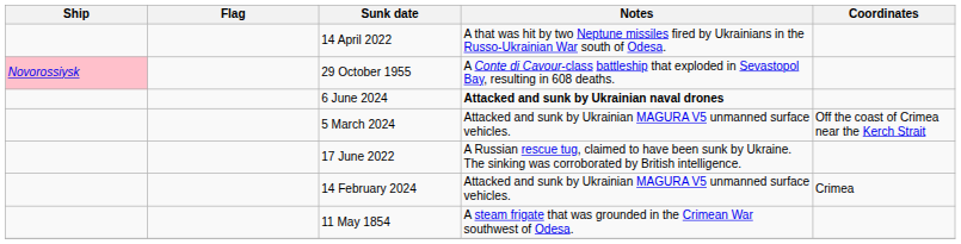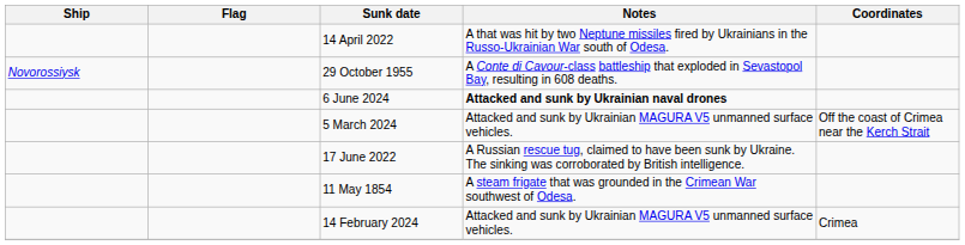 <table class=wikitable | style = "width:100%">
 <tr>
 <th style="width:15%">Ship</th>
 <th style="width:18%">Flag</th>
 <th style="width:15%">Sunk date</th>
 <th style="width:37%">Notes</th>
 <th style="width:15%">Coordinates</th>
 </tr>
 <tr>
 <td></td>
 <td></td>
 <td>14 April 2022</td>
 <td>A  that was hit by two <a href='#'>Neptune missiles</a> fired by Ukrainians in the <a href='#'>Russo-Ukrainian War</a>  south of <a href='#'>Odesa</a>.</td>
 <td></td>
 </tr>
 <tr>
-<td style="background: pink;"><a href='#'><em>Novorossiysk</em></a></td>
+<td><a href='#'><em>Novorossiysk</em></a></td>
 <td></td>
 <td>29 October 1955</td>
 <td>A <a href='#'><em>Conte di Cavour</em>-class</a> <a href='#'>battleship</a> that exploded in <a href='#'>Sevastopol Bay</a>, resulting in 608 deaths.</td>
 <td></td>
 </tr>
 <tr>
 <td></td>
 <td></td>
 <td>6 June 2024</td>
 <td><strong>Attacked and sunk by Ukrainian naval drones</strong></td>
 <td></td>
 </tr>
 <tr>
 <td></td>
 <td></td>
 <td>5 March 2024</td>
 <td>Attacked and sunk by Ukrainian <a href='#'>MAGURA V5</a> unmanned surface vehicles.</td>
 <td>Off the coast of Crimea near the <a href='#'>Kerch Strait</a></td>
 </tr>
 <tr>
 <td></td>
 <td></td>
 <td>17 June 2022</td>
 <td>A Russian <a href='#'>rescue tug</a>, claimed to have been sunk by Ukraine. The sinking was corroborated by British intelligence.</td>
 <td></td>
 </tr>
 <tr>
 <td></td>
 <td></td>
+<td>11 May 1854</td>
+<td>A <a href='#'>steam frigate</a> that was grounded in the <a href='#'>Crimean War</a>  southwest of <a href='#'>Odesa</a>.</td>
+<td></td>
+</tr>
+<tr>
+<td></td>
+<td></td>
 <td>14 February 2024</td>
 <td>Attacked and sunk by Ukrainian <a href='#'>MAGURA V5</a> unmanned surface vehicles.</td>
 <td>Crimea</td>
 </tr>
 <tr>
-<td></td>
-<td></td>
-<td>11 May 1854</td>
-<td>A <a href='#'>steam frigate</a> that was grounded in the <a href='#'>Crimean War</a>  southwest of <a href='#'>Odesa</a>.</td>
-<td></td>
-</tr>
-<tr>
 </tr>
 </table>
